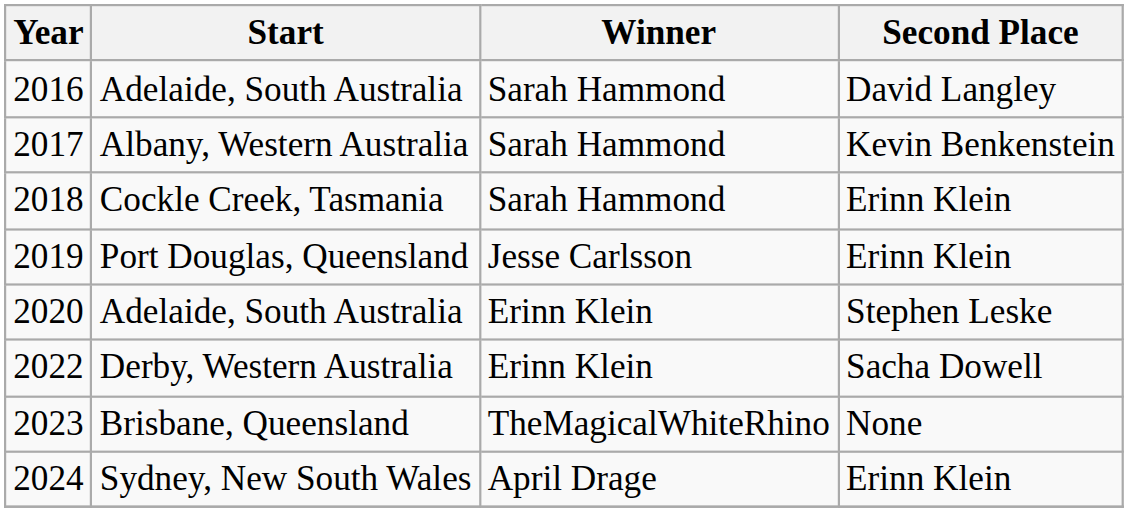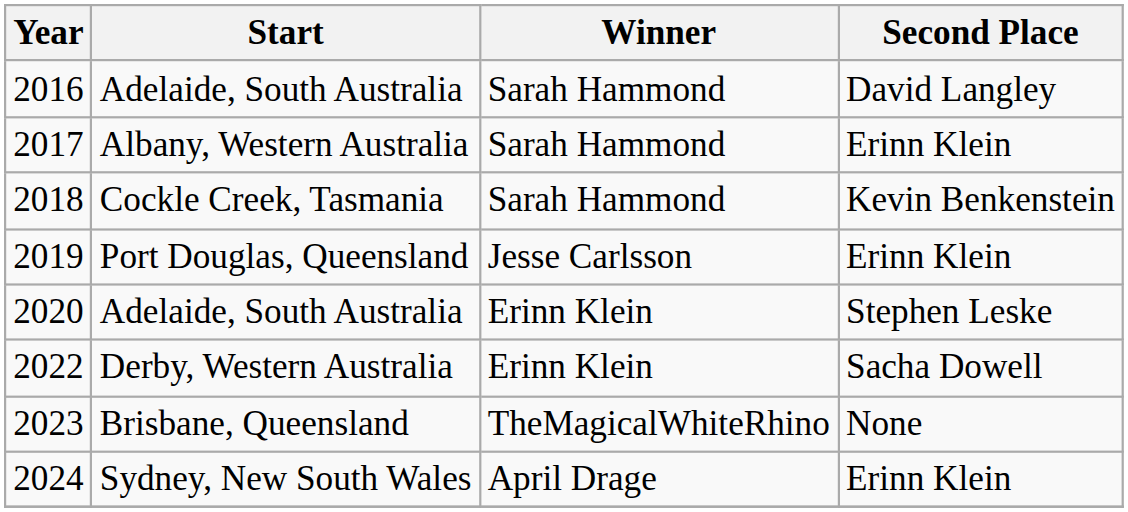 <table class="wikitable sortable">
 <tr>
 <th>Year</th>
 <th>Start</th>
 <th>Winner</th>
 <th>Second Place</th>
 </tr>
 <tr>
 <td>2016</td>
 <td>Adelaide, South Australia</td>
 <td>Sarah Hammond</td>
 <td>David Langley</td>
 </tr>
 <tr>
 <td>2017</td>
 <td>Albany, Western Australia</td>
 <td>Sarah Hammond</td>
-<td>Kevin Benkenstein</td>
+<td>Erinn Klein</td>
 </tr>
 <tr>
 <td>2018</td>
 <td>Cockle Creek, Tasmania</td>
 <td>Sarah Hammond</td>
-<td>Erinn Klein</td>
+<td>Kevin Benkenstein</td>
 </tr>
 <tr>
 <td>2019</td>
 <td>Port Douglas, Queensland</td>
 <td>Jesse Carlsson</td>
 <td>Erinn Klein</td>
 </tr>
 <tr>
 <td>2020</td>
 <td>Adelaide, South Australia</td>
 <td>Erinn Klein</td>
 <td>Stephen Leske</td>
 </tr>
 <tr>
 <td>2022</td>
 <td>Derby, Western Australia</td>
 <td>Erinn Klein</td>
 <td>Sacha Dowell</td>
 </tr>
 <tr>
 <td>2023</td>
 <td>Brisbane, Queensland</td>
 <td>TheMagicalWhiteRhino</td>
 <td>None</td>
 </tr>
 <tr>
 <td>2024</td>
 <td>Sydney, New South Wales</td>
 <td>April Drage</td>
 <td>Erinn Klein</td>
 </tr>
 <tr>
 </tr>
 </table>
